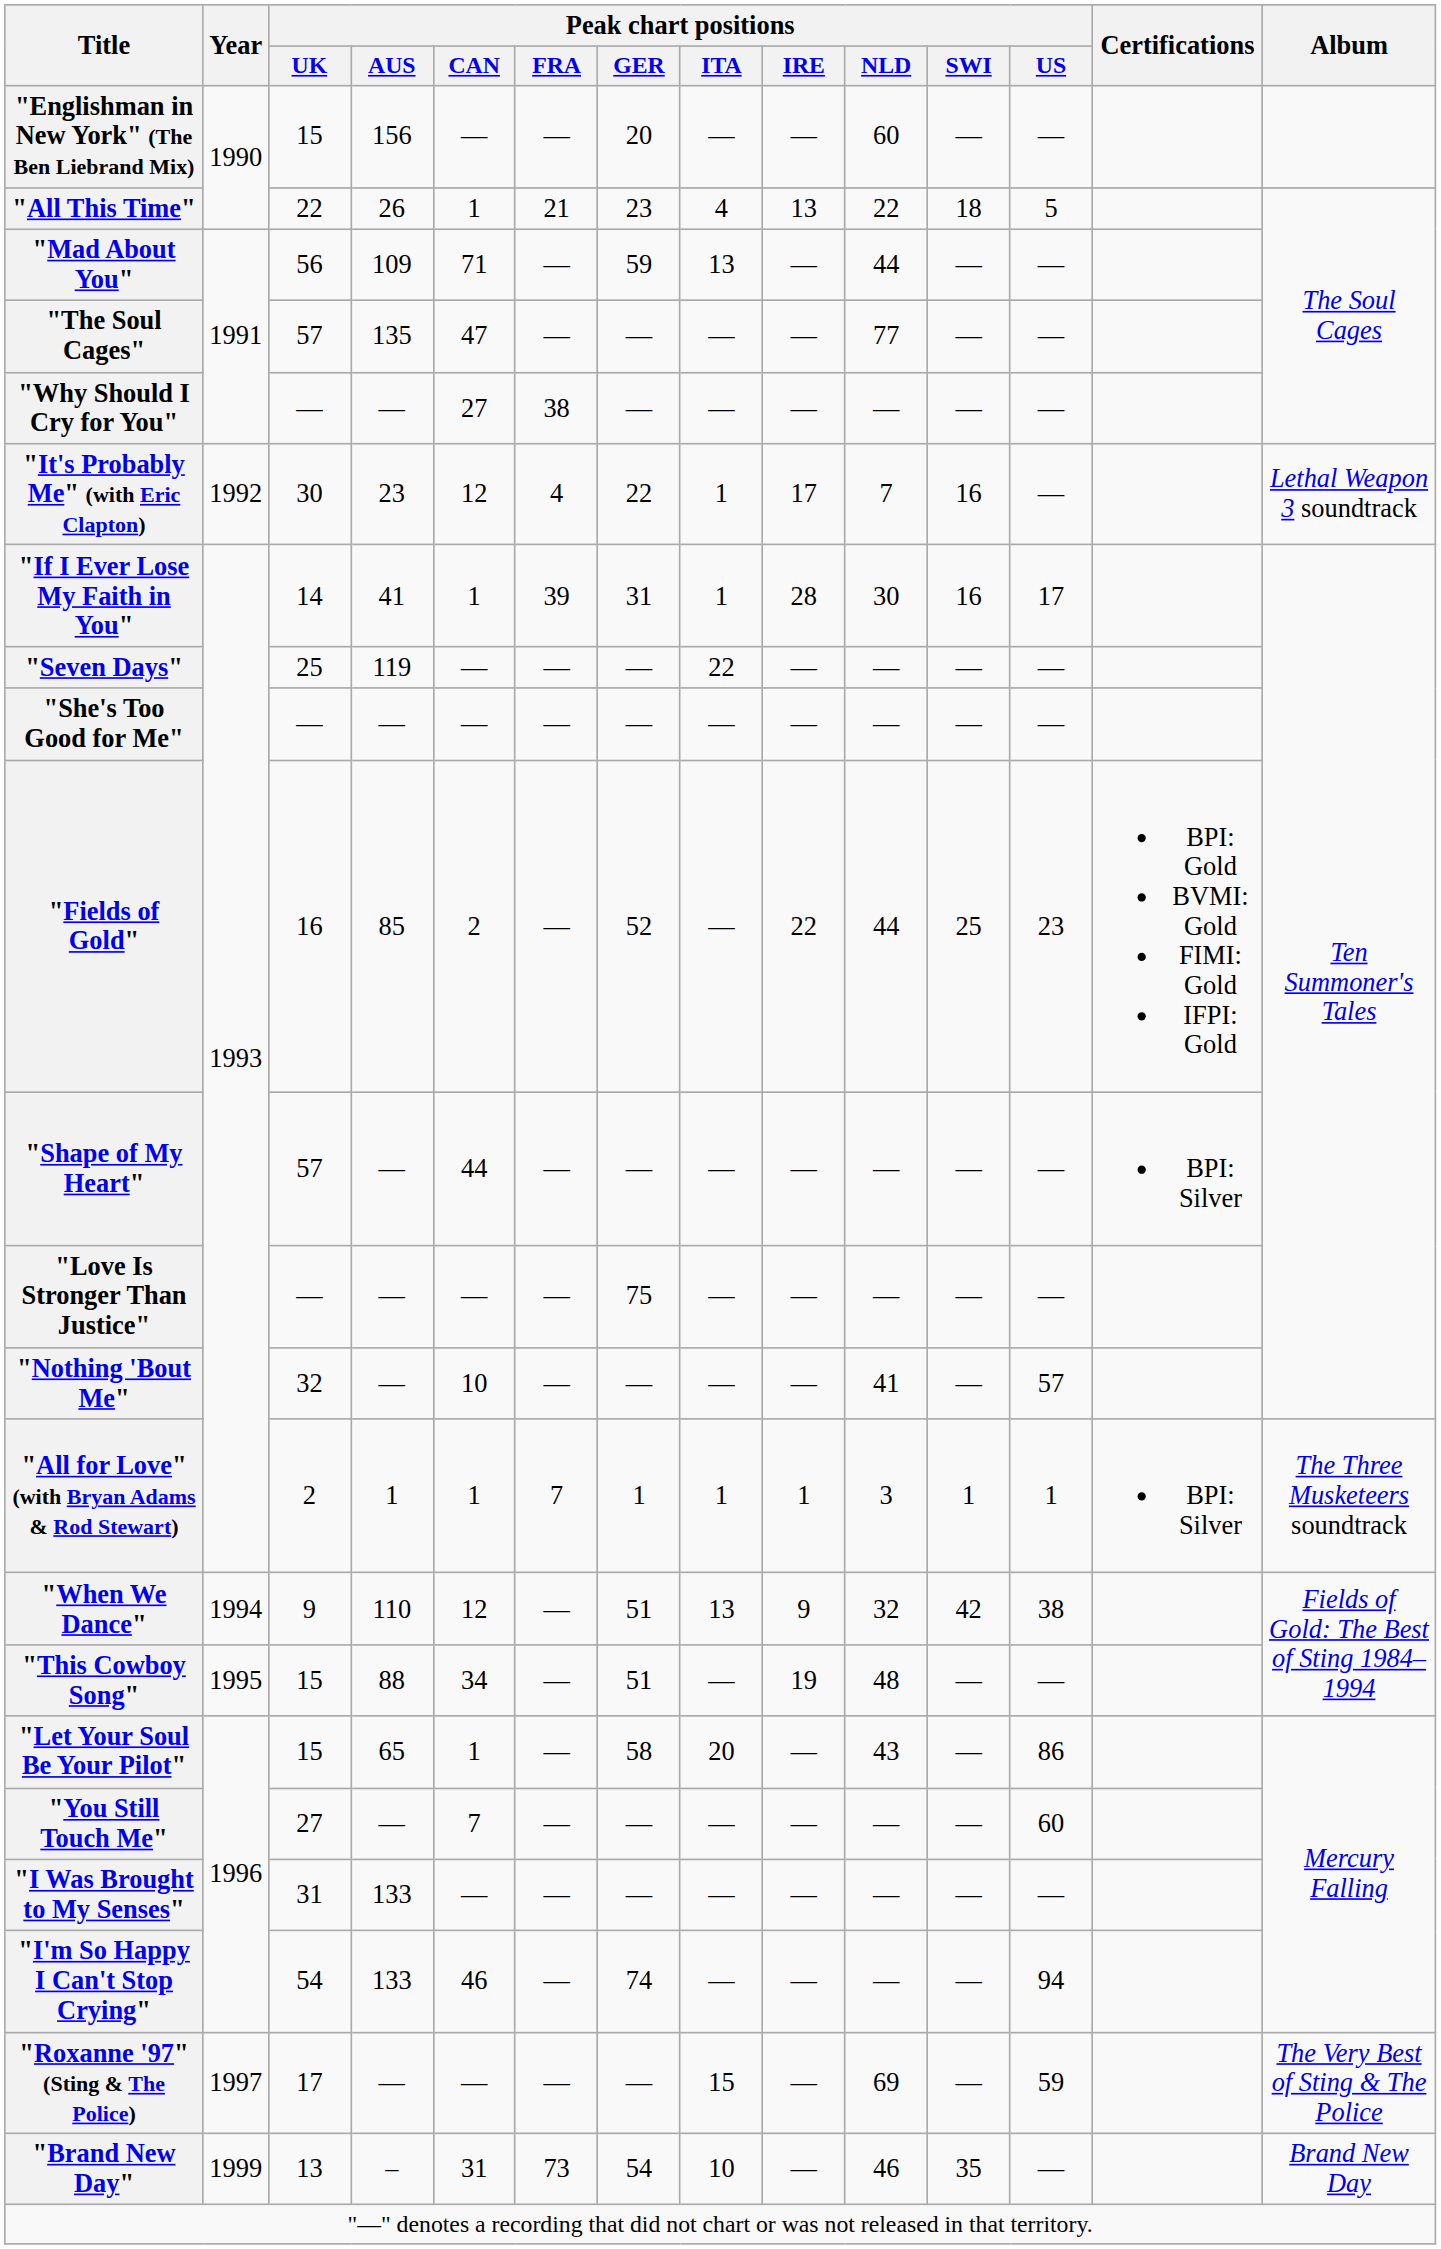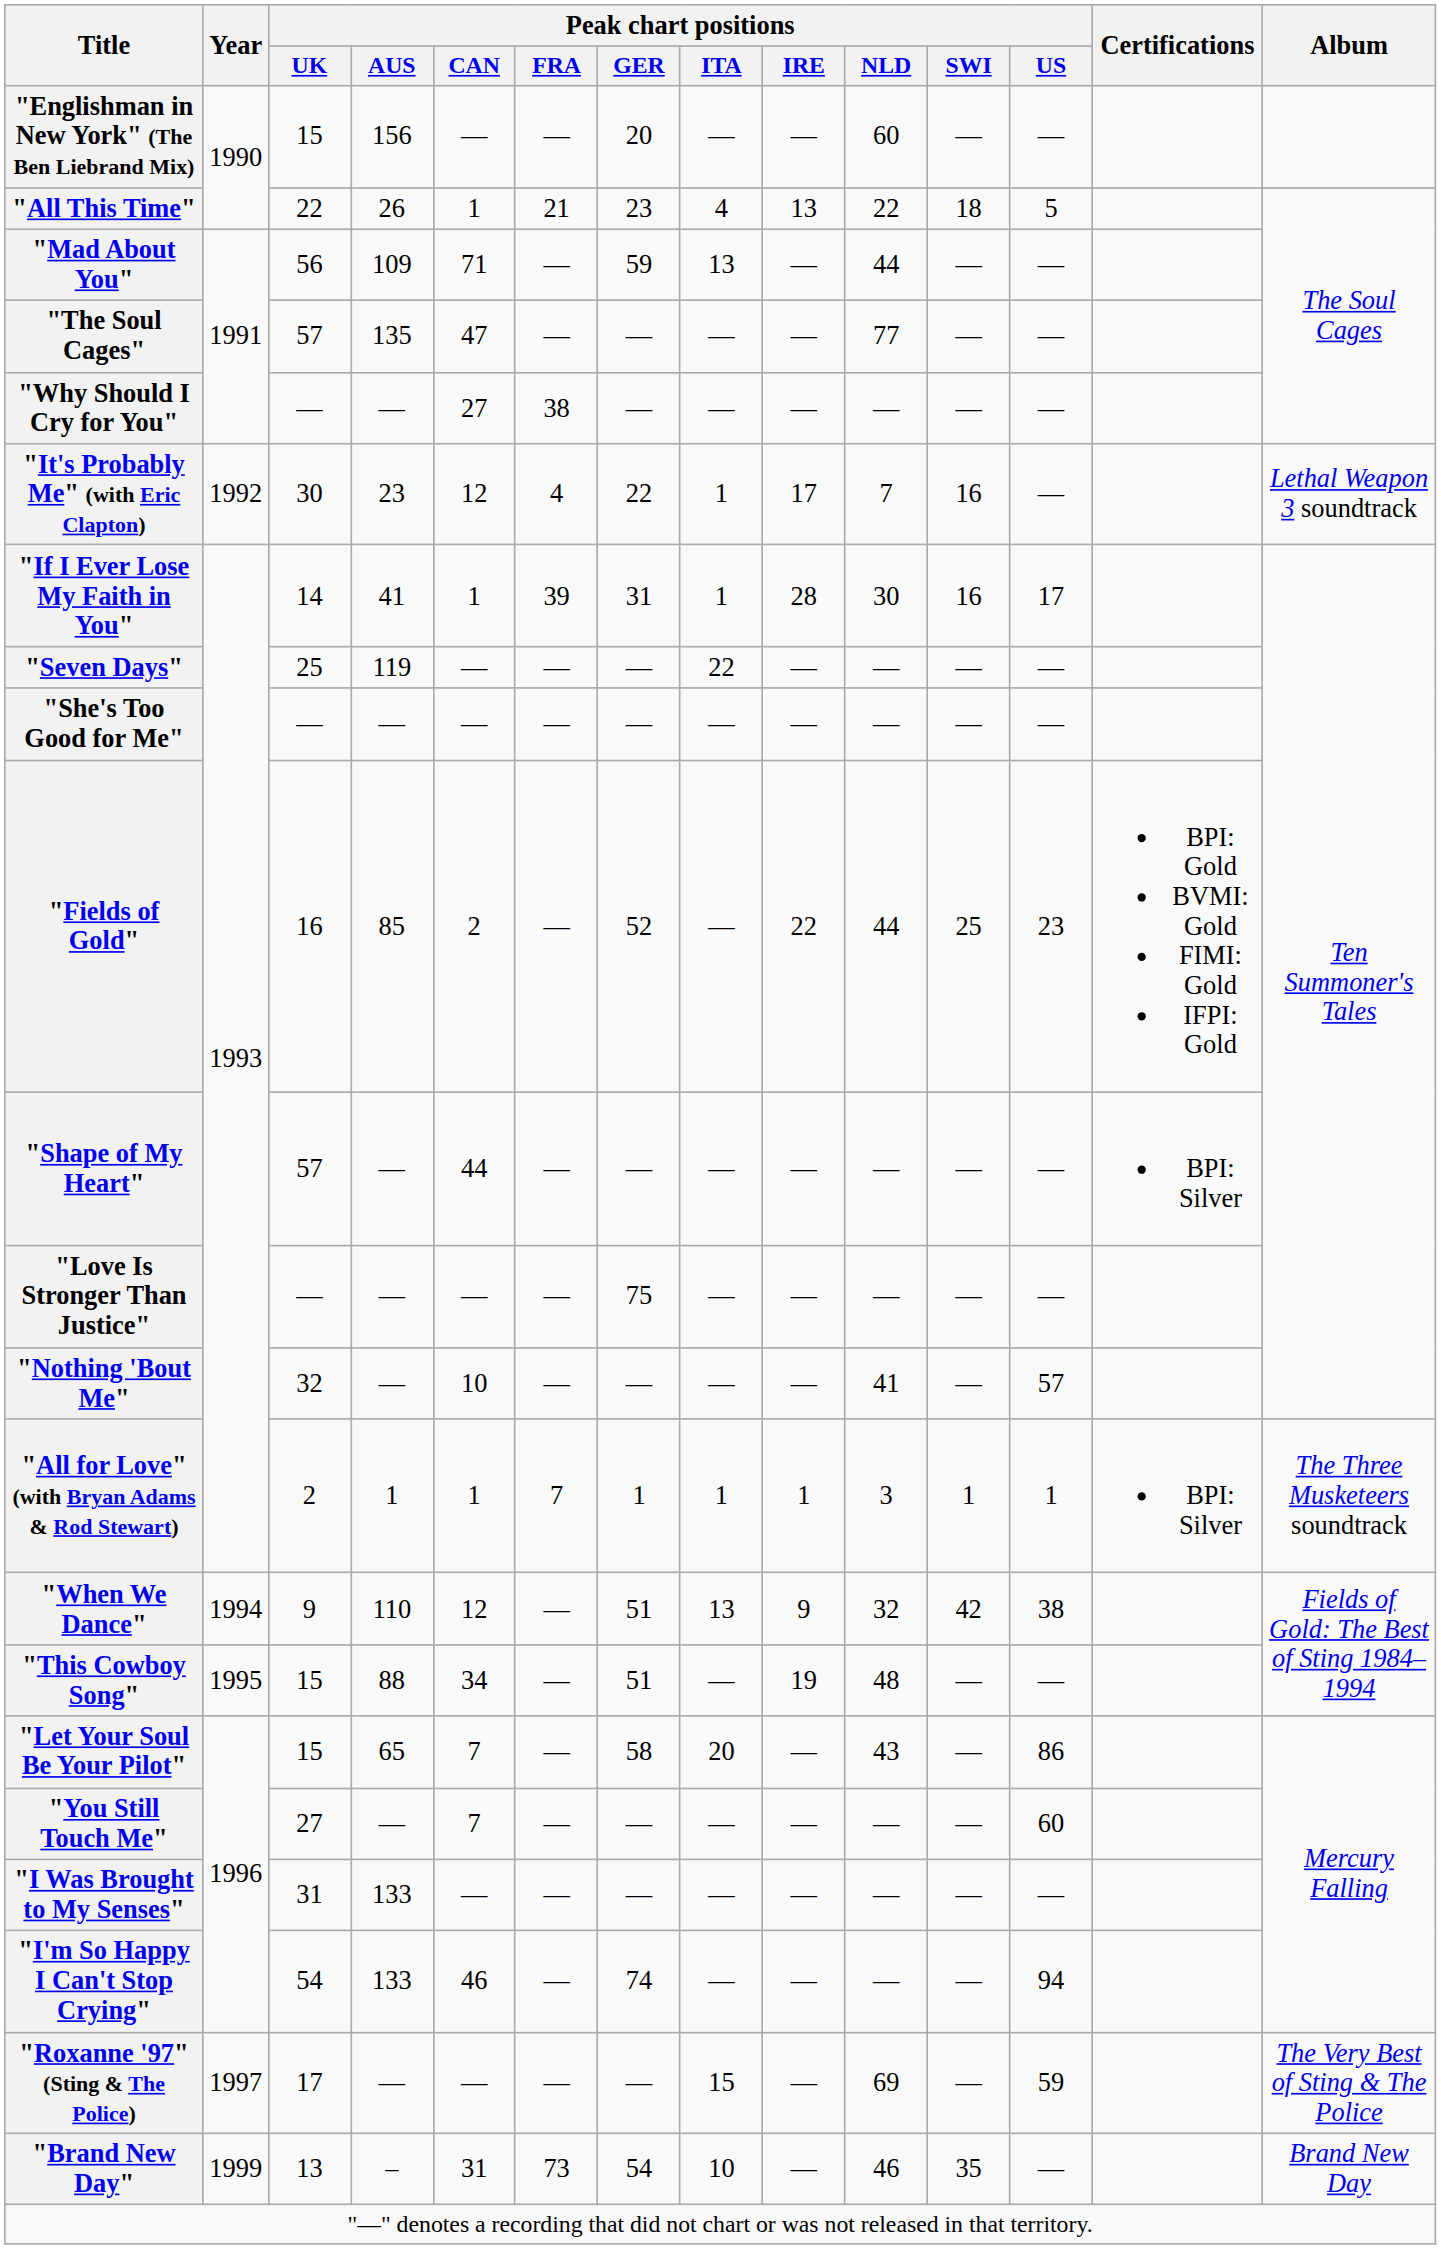 <table class="wikitable plainrowheaders" style="text-align:center;" border="1">
 <tr>
 <th scope="col" rowspan="2">Title</th>
 <th scope="col" rowspan="2">Year</th>
 <th scope="col" colspan="10">Peak chart positions</th>
 <th scope="col" rowspan="2">Certifications</th>
 <th scope="col" rowspan="2">Album</th>
 </tr>
 <tr>
 <th scope="col" style="width:3em;font-size:90%;"><a href='#'>UK</a><br></th>
 <th scope="col" style="width:3em;font-size:90%;"><a href='#'>AUS</a><br></th>
 <th scope="col" style="width:3em;font-size:90%;"><a href='#'>CAN</a><br></th>
 <th scope="col" style="width:3em;font-size:90%;"><a href='#'>FRA</a><br></th>
 <th scope="col" style="width:3em;font-size:90%;"><a href='#'>GER</a><br></th>
 <th scope="col" style="width:3em;font-size:90%;"><a href='#'>ITA</a><br></th>
 <th scope="col" style="width:3em;font-size:90%;"><a href='#'>IRE</a><br></th>
 <th scope="col" style="width:3em;font-size:90%;"><a href='#'>NLD</a><br></th>
 <th scope="col" style="width:3em;font-size:90%;"><a href='#'>SWI</a><br></th>
 <th scope="col" style="width:3em;font-size:90%;"><a href='#'>US</a><br></th>
 </tr>
 <tr>
 <th scope="row">"Englishman in New York" <small>(The Ben Liebrand Mix)</small></th>
 <td rowspan="2">1990</td>
 <td>15</td>
 <td>156</td>
 <td>—</td>
 <td>—</td>
 <td>20</td>
 <td>—</td>
 <td>—</td>
 <td>60</td>
 <td>—</td>
 <td>—</td>
 <td></td>
 <td></td>
 </tr>
 <tr>
 <th scope="row">"<a href='#'>All This Time</a>"</th>
 <td>22</td>
 <td>26</td>
 <td>1</td>
 <td>21</td>
 <td>23</td>
 <td>4</td>
 <td>13</td>
 <td>22</td>
 <td>18</td>
 <td>5</td>
 <td></td>
 <td rowspan="4"><em><a href='#'>The Soul Cages</a></em></td>
 </tr>
 <tr>
 <th scope="row">"<a href='#'>Mad About You</a>"</th>
 <td rowspan="3">1991</td>
 <td>56</td>
 <td>109</td>
 <td>71</td>
 <td>—</td>
 <td>59</td>
 <td>13</td>
 <td>—</td>
 <td>44</td>
 <td>—</td>
 <td>—</td>
 <td></td>
 </tr>
 <tr>
 <th scope="row">"The Soul Cages"</th>
 <td>57</td>
 <td>135</td>
 <td>47</td>
 <td>—</td>
 <td>—</td>
 <td>—</td>
 <td>—</td>
 <td>77</td>
 <td>—</td>
 <td>—</td>
 <td></td>
 </tr>
 <tr>
 <th scope="row">"Why Should I Cry for You"</th>
 <td>—</td>
 <td>—</td>
 <td>27</td>
 <td>38</td>
 <td>—</td>
 <td>—</td>
 <td>—</td>
 <td>—</td>
 <td>—</td>
 <td>—</td>
 <td></td>
 </tr>
 <tr>
 <th scope="row">"<a href='#'>It's Probably Me</a>" <small>(with <a href='#'>Eric Clapton</a>)</small></th>
 <td>1992</td>
 <td>30</td>
 <td>23</td>
 <td>12</td>
 <td>4</td>
 <td>22</td>
 <td>1</td>
 <td>17</td>
 <td>7</td>
 <td>16</td>
 <td>—</td>
 <td></td>
 <td><em><a href='#'>Lethal Weapon 3</a></em> soundtrack</td>
 </tr>
 <tr>
 <th scope="row">"<a href='#'>If I Ever Lose My Faith in You</a>"</th>
 <td rowspan="8">1993</td>
 <td>14</td>
 <td>41</td>
 <td>1</td>
 <td>39</td>
 <td>31</td>
 <td>1</td>
 <td>28</td>
 <td>30</td>
 <td>16</td>
 <td>17</td>
 <td></td>
 <td rowspan="7"><em><a href='#'>Ten Summoner's Tales</a></em></td>
 </tr>
 <tr>
 <th scope="row">"<a href='#'>Seven Days</a>"</th>
 <td>25</td>
 <td>119</td>
 <td>—</td>
 <td>—</td>
 <td>—</td>
 <td>22</td>
 <td>—</td>
 <td>—</td>
 <td>—</td>
 <td>—</td>
 <td></td>
 </tr>
 <tr>
 <th scope="row">"She's Too Good for Me" </th>
 <td>—</td>
 <td>—</td>
 <td>—</td>
 <td>—</td>
 <td>—</td>
 <td>—</td>
 <td>—</td>
 <td>—</td>
 <td>—</td>
 <td>—</td>
 <td></td>
 </tr>
 <tr>
 <th scope="row">"<a href='#'>Fields of Gold</a>"</th>
 <td>16</td>
 <td>85</td>
 <td>2</td>
 <td>—</td>
 <td>52</td>
 <td>—</td>
 <td>22</td>
 <td>44</td>
 <td>25</td>
 <td>23</td>
 <td><br><ul><li>BPI: Gold</li><li>BVMI: Gold</li><li>FIMI: Gold</li><li>IFPI: Gold</li></ul></td>
 </tr>
 <tr>
 <th scope="row">"<a href='#'>Shape of My Heart</a>"</th>
 <td>57</td>
 <td>—</td>
 <td>44</td>
 <td>—</td>
 <td>—</td>
 <td>—</td>
 <td>—</td>
 <td>—</td>
 <td>—</td>
 <td>—</td>
 <td><br><ul><li>BPI: Silver</li></ul></td>
 </tr>
 <tr>
 <th scope="row">"Love Is Stronger Than Justice" </th>
 <td>—</td>
 <td>—</td>
 <td>—</td>
 <td>—</td>
 <td>75</td>
 <td>—</td>
 <td>—</td>
 <td>—</td>
 <td>—</td>
 <td>—</td>
 <td></td>
 </tr>
 <tr>
 <th scope="row">"<a href='#'>Nothing 'Bout Me</a>"</th>
 <td>32</td>
 <td>—</td>
 <td>10</td>
 <td>—</td>
 <td>—</td>
 <td>—</td>
 <td>—</td>
 <td>41</td>
 <td>—</td>
 <td>57</td>
 <td></td>
 </tr>
 <tr>
 <th scope="row">"<a href='#'>All for Love</a>" <small>(with <a href='#'>Bryan Adams</a> & <a href='#'>Rod Stewart</a>)</small></th>
 <td>2</td>
 <td>1</td>
 <td>1</td>
 <td>7</td>
 <td>1</td>
 <td>1</td>
 <td>1</td>
 <td>3</td>
 <td>1</td>
 <td>1</td>
 <td><br><ul><li>BPI: Silver</li></ul></td>
 <td><em><a href='#'>The Three Musketeers</a></em> soundtrack</td>
 </tr>
 <tr>
 <th scope="row">"<a href='#'>When We Dance</a>"</th>
 <td>1994</td>
 <td>9</td>
 <td>110</td>
 <td>12</td>
 <td>—</td>
 <td>51</td>
 <td>13</td>
 <td>9</td>
 <td>32</td>
 <td>42</td>
 <td>38</td>
 <td></td>
 <td rowspan="2"><em><a href='#'>Fields of Gold: The Best of Sting 1984–1994</a></em></td>
 </tr>
 <tr>
 <th scope="row">"<a href='#'>This Cowboy Song</a>"</th>
 <td>1995</td>
 <td>15</td>
 <td>88</td>
 <td>34</td>
 <td>—</td>
 <td>51</td>
 <td>—</td>
 <td>19</td>
 <td>48</td>
 <td>—</td>
 <td>—</td>
 <td></td>
 </tr>
 <tr>
 <th scope="row">"<a href='#'>Let Your Soul Be Your Pilot</a>"</th>
 <td rowspan="4">1996</td>
 <td>15</td>
 <td>65</td>
-<td>1</td>
+<td>7</td>
 <td>—</td>
 <td>58</td>
 <td>20</td>
 <td>—</td>
 <td>43</td>
 <td>—</td>
 <td>86</td>
 <td></td>
 <td rowspan="4"><em><a href='#'>Mercury Falling</a></em></td>
 </tr>
 <tr>
 <th scope="row">"<a href='#'>You Still Touch Me</a>"</th>
 <td>27</td>
 <td>—</td>
 <td>7</td>
 <td>—</td>
 <td>—</td>
 <td>—</td>
 <td>—</td>
 <td>—</td>
 <td>—</td>
 <td>60</td>
 <td></td>
 </tr>
 <tr>
 <th scope="row">"<a href='#'>I Was Brought to My Senses</a>"</th>
 <td>31</td>
 <td>133</td>
 <td>—</td>
 <td>—</td>
 <td>—</td>
 <td>—</td>
 <td>—</td>
 <td>—</td>
 <td>—</td>
 <td>—</td>
 <td></td>
 </tr>
 <tr>
 <th scope="row">"<a href='#'>I'm So Happy I Can't Stop Crying</a>"</th>
 <td>54</td>
 <td>133</td>
 <td>46</td>
 <td>—</td>
 <td>74</td>
 <td>—</td>
 <td>—</td>
 <td>—</td>
 <td>—</td>
 <td>94</td>
 <td></td>
 </tr>
 <tr>
 <th scope="row">"<a href='#'>Roxanne '97</a>" <small>(Sting & <a href='#'>The Police</a>)</small></th>
 <td>1997</td>
 <td>17</td>
 <td>—</td>
 <td>—</td>
 <td>—</td>
 <td>—</td>
 <td>15</td>
 <td>—</td>
 <td>69</td>
 <td>—</td>
 <td>59</td>
 <td></td>
 <td><em><a href='#'>The Very Best of Sting & The Police</a></em></td>
 </tr>
 <tr>
 <th scope="row">"<a href='#'>Brand New Day</a>"</th>
 <td>1999</td>
 <td>13</td>
 <td>–</td>
 <td>31</td>
 <td>73</td>
 <td>54</td>
 <td>10</td>
 <td>—</td>
 <td>46</td>
 <td>35</td>
 <td>—</td>
 <td></td>
 <td><em><a href='#'>Brand New Day</a></em></td>
 </tr>
 <tr>
 <td colspan="14" style="font-size:90%">"—" denotes a recording that did not chart or was not released in that territory.</td>
 </tr>
 </table>
